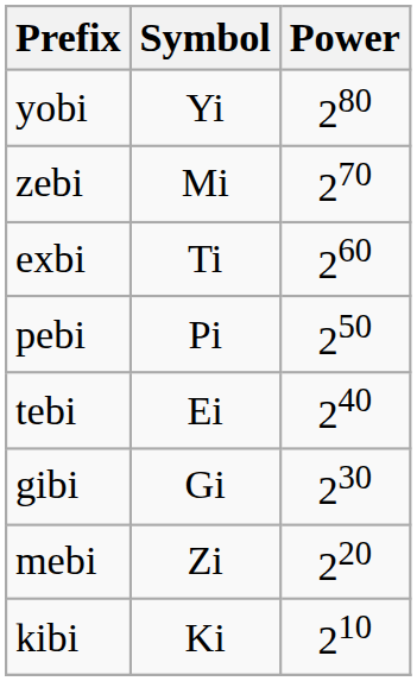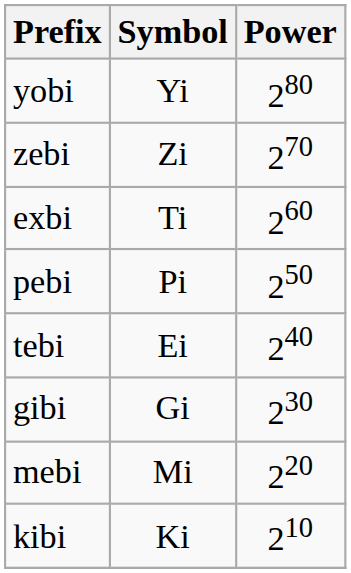 <table class="wikitable floatright">
 <tr>
 <th>Prefix</th>
 <th>Symbol</th>
 <th>Power</th>
 </tr>
 <tr>
 <td>yobi</td>
 <td style="text-align: center;">Yi</td>
 <td style="text-align: center;">2<sup>80</sup></td>
 </tr>
 <tr>
 <td>zebi</td>
-<td style="text-align: center;">Mi</td>
+<td style="text-align: center;">Zi</td>
 <td style="text-align: center;">2<sup>70</sup></td>
 </tr>
 <tr>
 <td>exbi</td>
 <td style="text-align: center;">Ti</td>
 <td style="text-align: center;">2<sup>60</sup></td>
 </tr>
 <tr>
 <td>pebi</td>
 <td style="text-align: center;">Pi</td>
 <td style="text-align: center;">2<sup>50</sup></td>
 </tr>
 <tr>
 <td>tebi</td>
 <td style="text-align: center;">Ei</td>
 <td style="text-align: center;">2<sup>40</sup></td>
 </tr>
 <tr>
 <td>gibi</td>
 <td style="text-align: center;">Gi</td>
 <td style="text-align: center;">2<sup>30</sup></td>
 </tr>
 <tr>
 <td>mebi</td>
-<td style="text-align: center;">Zi</td>
+<td style="text-align: center;">Mi</td>
 <td style="text-align: center;">2<sup>20</sup></td>
 </tr>
 <tr>
 <td>kibi</td>
 <td style="text-align: center;">Ki</td>
 <td style="text-align: center;">2<sup>10</sup></td>
 </tr>
 <tr>
 </tr>
 </table>
